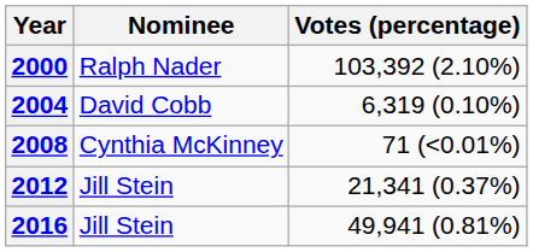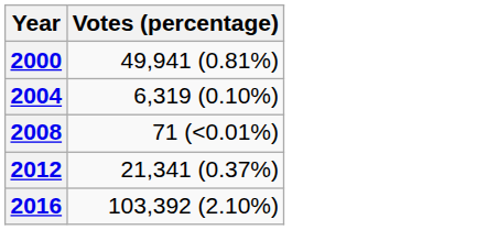 <table class="wikitable">
 <tr>
 <th scope="col">Year</th>
-<th scope="col">Nominee</th>
 <th scope="col">Votes (percentage)</th>
 </tr>
 <tr>
 <th scope="row"><a href='#'>2000</a></th>
-<td><a href='#'>Ralph Nader</a></td>
-<td style="text-align:right;">103,392 (2.10%)</td>
+<td style="text-align:right;">49,941 (0.81%)</td>
 </tr>
 <tr>
 <th scope="row"><a href='#'>2004</a></th>
-<td><a href='#'>David Cobb</a></td>
 <td style="text-align:right;">6,319 (0.10%)</td>
 </tr>
 <tr>
 <th scope="row"><a href='#'>2008</a></th>
-<td><a href='#'>Cynthia McKinney</a></td>
 <td style="text-align:right;">71 (<0.01%)</td>
 </tr>
 <tr>
 <th scope="row"><a href='#'>2012</a></th>
-<td><a href='#'>Jill Stein</a></td>
 <td style="text-align:right;">21,341 (0.37%)</td>
 </tr>
 <tr>
 <th scope="row"><a href='#'>2016</a></th>
-<td><a href='#'>Jill Stein</a></td>
-<td style="text-align:right;">49,941 (0.81%)</td>
+<td style="text-align:right;">103,392 (2.10%)</td>
 </tr>
 </table>
